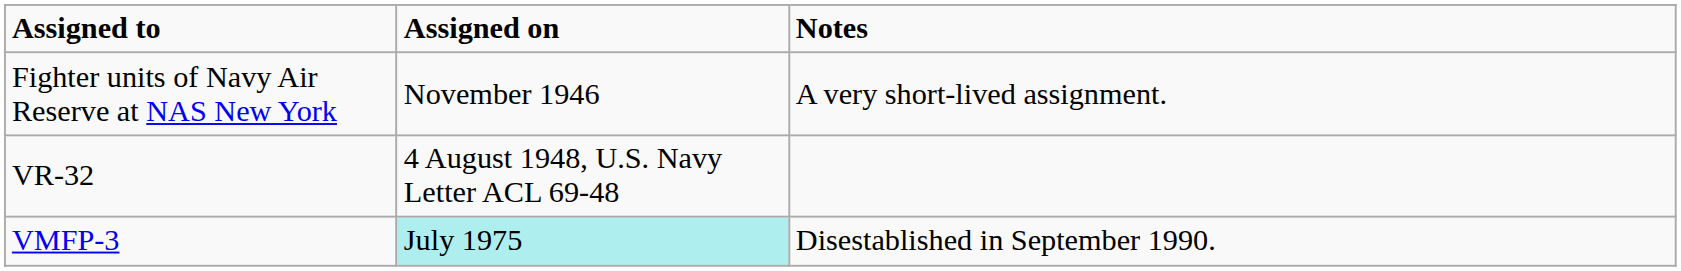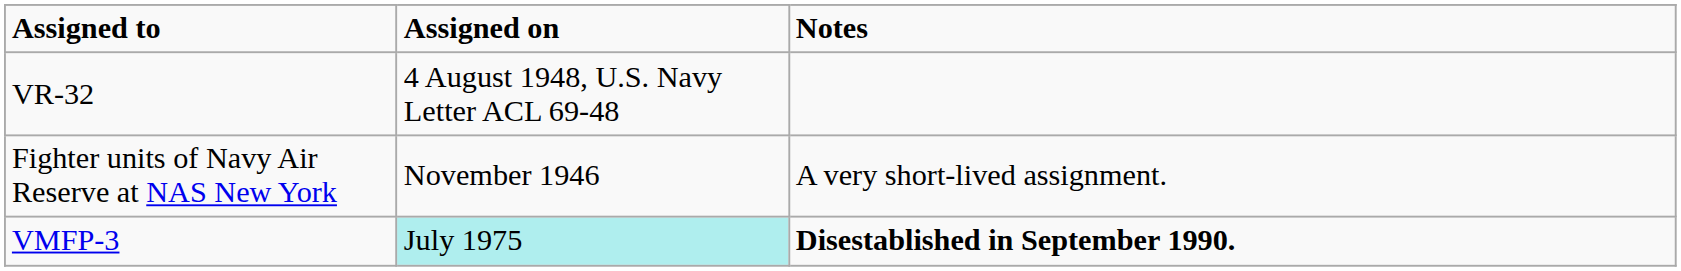 <table class="wikitable" style="width: 70%;">
 <tr>
 <td style="width: 200px;"><strong>Assigned to</strong></td>
 <td style="width: 200px;"><strong>Assigned on</strong></td>
 <td><strong>Notes</strong></td>
 </tr>
 <tr>
+<td>VR-32</td>
+<td>4 August 1948, U.S. Navy Letter ACL 69-48</td>
+<td></td>
+</tr>
+<tr>
 <td>Fighter units of Navy Air Reserve at <a href='#'>NAS New York</a></td>
 <td>November 1946</td>
 <td>A very short-lived assignment.</td>
 </tr>
 <tr>
-<td>VR-32</td>
-<td>4 August 1948, U.S. Navy Letter ACL 69-48</td>
-<td></td>
-</tr>
-<tr>
 <td><a href='#'>VMFP-3</a></td>
 <td style="background: paleturquoise;">July 1975</td>
-<td>Disestablished in September 1990.</td>
+<td><strong>Disestablished in September 1990.</strong></td>
 </tr>
 </table>
